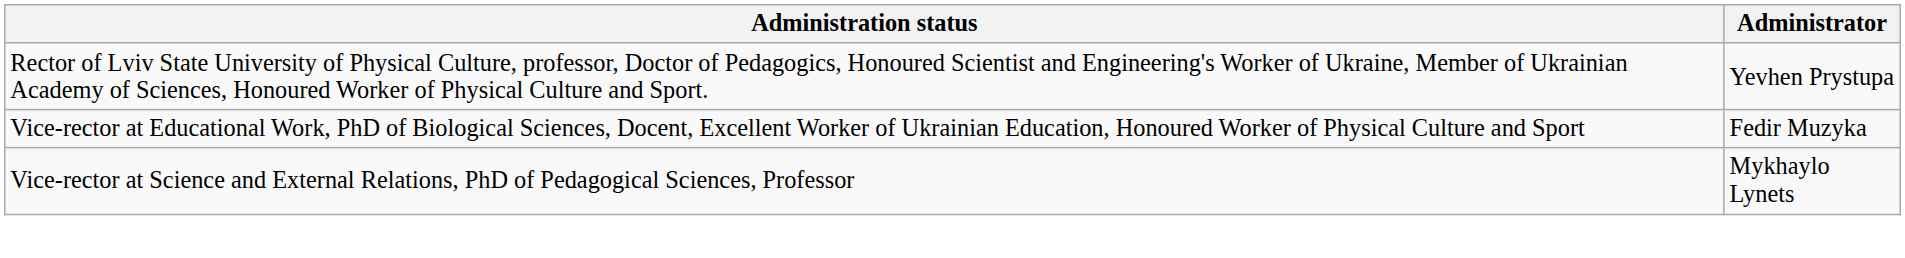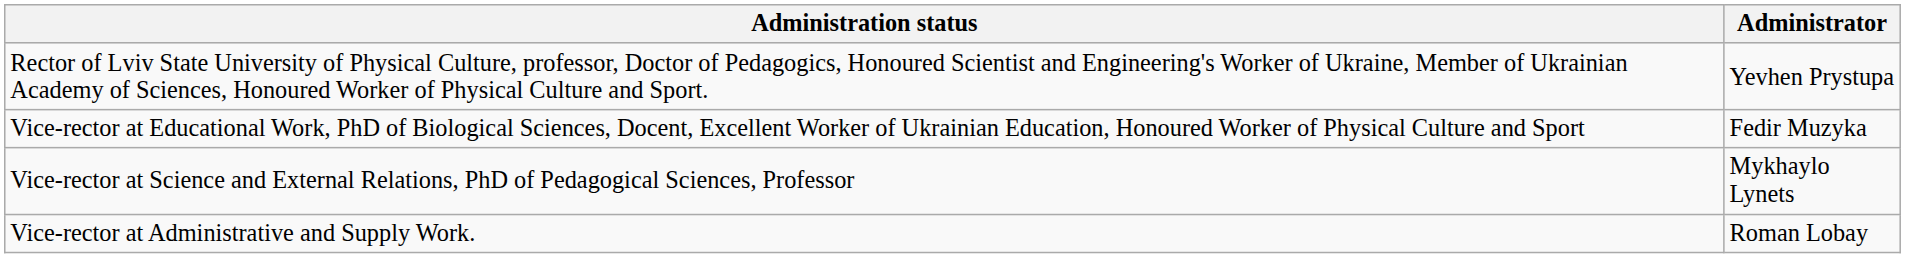 <table class="wikitable">
 <tr>
 <th>Administration status</th>
 <th>Administrator</th>
 </tr>
 <tr>
 <td>Rector of Lviv State University of Physical Culture, professor, Doctor of Pedagogics, Honoured Scientist and Engineering's Worker of Ukraine, Member of Ukrainian Academy of Sciences, Honoured Worker of Physical Culture and Sport.</td>
 <td>Yevhen Prystupa</td>
 </tr>
 <tr>
 <td>Vice-rector at Educational Work, PhD of Biological Sciences, Docent, Excellent Worker of Ukrainian Education, Honoured Worker of Physical Culture and Sport</td>
 <td>Fedir Muzyka</td>
 </tr>
 <tr>
 <td>Vice-rector at Science and External Relations, PhD  of  Pedagogical Sciences, Professor</td>
 <td>Mykhaylo Lynets</td>
 </tr>
+<tr>
+<td>Vice-rector at Administrative and Supply Work.</td>
+<td>Roman Lobay</td>
+</tr>
 </table>
